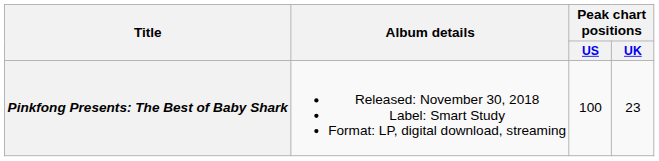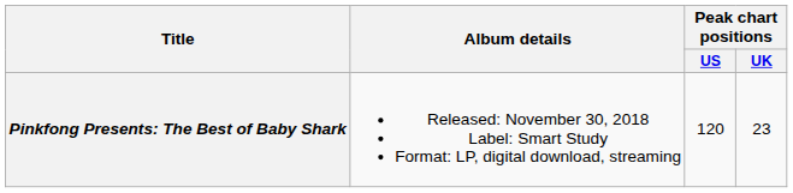 <table class="wikitable plainrowheaders" style="text-align:center;">
 <tr>
 <th rowspan="2">Title</th>
 <th rowspan="2">Album details</th>
 <th colspan="2">Peak chart positions</th>
 </tr>
 <tr>
 <th scope="col" style="width:3em;font-size:90%;"><a href='#'>US</a><br></th>
 <th scope="col" style="width:3em;font-size:90%;"><a href='#'>UK</a><br></th>
 </tr>
 <tr>
 <th scope="row"><em>Pinkfong Presents: The Best of Baby Shark</em></th>
 <td><br><ul><li>Released: November 30, 2018</li><li>Label: Smart Study</li><li>Format: LP, digital download, streaming</li></ul></td>
-<td>100</td>
+<td>120</td>
 <td>23</td>
 </tr>
 </table>
